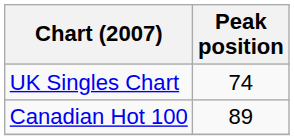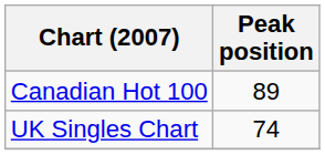 <table class="wikitable">
 <tr>
 <th align="left">Chart (2007)</th>
 <th align="left">Peak<br>position</th>
 </tr>
 <tr>
+<td align="left"><a href='#'>Canadian Hot 100</a></td>
+<td align="center">89</td>
+</tr>
+<tr>
 <td align="left"><a href='#'>UK Singles Chart</a></td>
 <td align="center">74</td>
 </tr>
 <tr>
-<td align="left"><a href='#'>Canadian Hot 100</a></td>
-<td align="center">89</td>
-</tr>
-<tr>
 </tr>
 </table>
